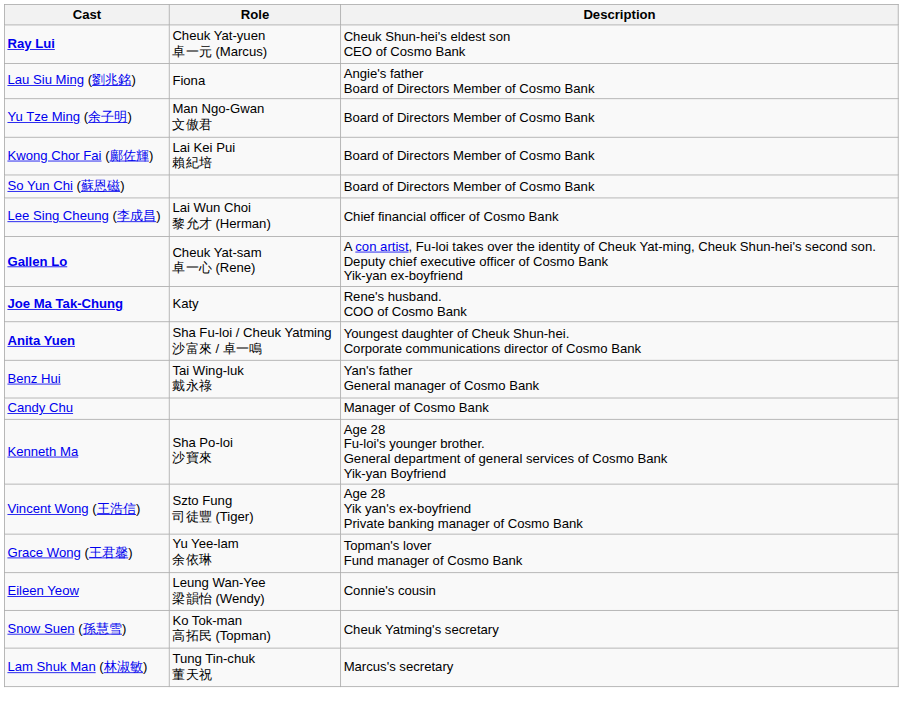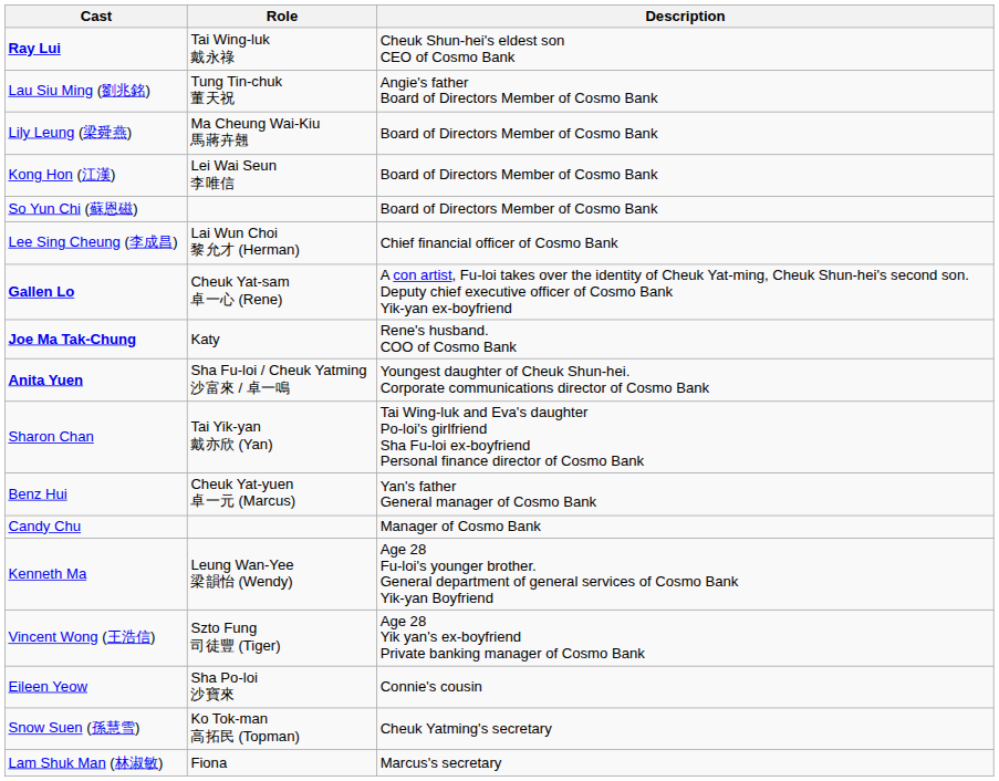 <table class="wikitable" width="55%">
 <tr>
 <th>Cast</th>
 <th>Role</th>
 <th>Description</th>
 </tr>
 <tr>
 <td><strong><a href='#'>Ray Lui</a></strong></td>
-<td>Cheuk Yat-yuen <br> 卓一元 (Marcus)</td>
+<td>Tai Wing-luk <br> 戴永祿</td>
 <td>Cheuk Shun-hei's eldest son <br> CEO of Cosmo Bank</td>
 </tr>
 <tr>
 <td><a href='#'>Lau Siu Ming</a> (<a href='#'>劉兆銘</a>)</td>
-<td>Fiona</td>
+<td>Tung Tin-chuk <br> 董天祝</td>
 <td>Angie's father <br> Board of Directors Member of Cosmo Bank</td>
 </tr>
 <tr>
-<td><a href='#'>Yu Tze Ming</a> (<a href='#'>余子明</a>)</td>
-<td>Man Ngo-Gwan <br> 文傲君</td>
+<td><a href='#'>Lily Leung</a> (<a href='#'>梁舜燕</a>)</td>
+<td>Ma Cheung Wai-Kiu <br> 馬蔣卉翹</td>
 <td>Board of Directors Member of Cosmo Bank</td>
 </tr>
 <tr>
-<td><a href='#'>Kwong Chor Fai</a> (<a href='#'>鄺佐輝</a>)</td>
-<td>Lai Kei Pui <br> 賴紀培</td>
+<td><a href='#'>Kong Hon</a> (<a href='#'>江漢</a>)</td>
+<td>Lei Wai Seun <br> 李唯信</td>
 <td>Board of Directors Member of Cosmo Bank</td>
 </tr>
 <tr>
 <td><a href='#'>So Yun Chi</a> (<a href='#'>蘇恩磁</a>)</td>
 <td></td>
 <td>Board of Directors Member of Cosmo Bank</td>
 </tr>
 <tr>
 <td><a href='#'>Lee Sing Cheung</a> (<a href='#'>李成昌</a>)</td>
 <td>Lai Wun Choi <br> 黎允才 (Herman)</td>
 <td>Chief financial officer of Cosmo Bank</td>
 </tr>
 <tr>
 <td><strong><a href='#'>Gallen Lo</a></strong></td>
 <td>Cheuk Yat-sam <br> 卓一心 (Rene)</td>
 <td>A <a href='#'>con artist</a>, Fu-loi takes over the identity of Cheuk Yat-ming, Cheuk Shun-hei's second son. <br> Deputy chief executive officer of Cosmo Bank <br> Yik-yan ex-boyfriend</td>
 </tr>
 <tr>
 <td><strong><a href='#'>Joe Ma Tak-Chung</a></strong></td>
 <td>Katy</td>
 <td>Rene's husband. <br> COO of Cosmo Bank</td>
 </tr>
 <tr>
 <td><strong><a href='#'>Anita Yuen</a></strong></td>
 <td>Sha Fu-loi / Cheuk Yatming <br> 沙富來 / 卓一鳴</td>
 <td>Youngest daughter of Cheuk Shun-hei. <br> Corporate communications director of Cosmo Bank</td>
 </tr>
 <tr>
+<td><a href='#'>Sharon Chan</a></td>
+<td>Tai Yik-yan <br> 戴亦欣 (Yan)</td>
+<td>Tai Wing-luk and Eva's daughter <br>Po-loi's girlfriend <br> Sha Fu-loi ex-boyfriend <br> Personal finance director of Cosmo Bank</td>
+</tr>
+<tr>
 <td><a href='#'>Benz Hui</a></td>
-<td>Tai Wing-luk <br> 戴永祿</td>
+<td>Cheuk Yat-yuen <br> 卓一元 (Marcus)</td>
 <td>Yan's father <br> General manager of Cosmo Bank</td>
 </tr>
 <tr>
 <td><a href='#'>Candy Chu</a></td>
 <td></td>
 <td>Manager of Cosmo Bank</td>
 </tr>
 <tr>
 <td><a href='#'>Kenneth Ma</a></td>
-<td>Sha Po-loi <br> 沙寶來</td>
+<td>Leung Wan-Yee <br> 梁韻怡 (Wendy)</td>
 <td>Age 28<br>Fu-loi's younger brother. <br> General department of general services of Cosmo Bank <br> Yik-yan Boyfriend</td>
 </tr>
 <tr>
 <td><a href='#'>Vincent Wong</a> (<a href='#'>王浩信</a>)</td>
 <td>Szto Fung <br> 司徒豐 (Tiger)</td>
 <td>Age 28<br>Yik yan's ex-boyfriend <br> Private banking manager of Cosmo Bank</td>
 </tr>
 <tr>
-<td><a href='#'>Grace Wong</a> (<a href='#'>王君馨</a>)</td>
-<td>Yu Yee-lam <br> 余依琳</td>
-<td>Topman's lover <br> Fund manager of Cosmo Bank</td>
-</tr>
-<tr>
 <td><a href='#'>Eileen Yeow</a></td>
-<td>Leung Wan-Yee <br> 梁韻怡 (Wendy)</td>
+<td>Sha Po-loi <br> 沙寶來</td>
 <td>Connie's cousin</td>
 </tr>
 <tr>
 <td><a href='#'>Snow Suen</a> (<a href='#'>孫慧雪</a>)</td>
 <td>Ko Tok-man <br> 高拓民 (Topman)</td>
 <td>Cheuk Yatming's secretary</td>
 </tr>
 <tr>
 <td><a href='#'>Lam Shuk Man</a> (<a href='#'>林淑敏</a>)</td>
-<td>Tung Tin-chuk <br> 董天祝</td>
+<td>Fiona</td>
 <td>Marcus's secretary</td>
 </tr>
 </table>
